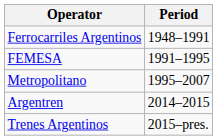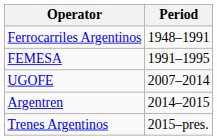 <table class= wikitable>
 <tr>
 <th>Operator</th>
 <th>Period</th>
 </tr>
 <tr>
 <td><a href='#'>Ferrocarriles Argentinos</a></td>
 <td>1948–1991</td>
 </tr>
 <tr>
 <td><a href='#'>FEMESA</a></td>
 <td>1991–1995</td>
 </tr>
 <tr>
-<td><a href='#'>Metropolitano</a></td>
-<td>1995–2007</td>
+<td><a href='#'>UGOFE</a></td>
+<td>2007–2014</td>
 </tr>
 <tr>
 <td><a href='#'>Argentren</a></td>
 <td>2014–2015</td>
 </tr>
 <tr>
 <td><a href='#'>Trenes Argentinos</a></td>
 <td>2015–pres.</td>
 </tr>
 </table>
